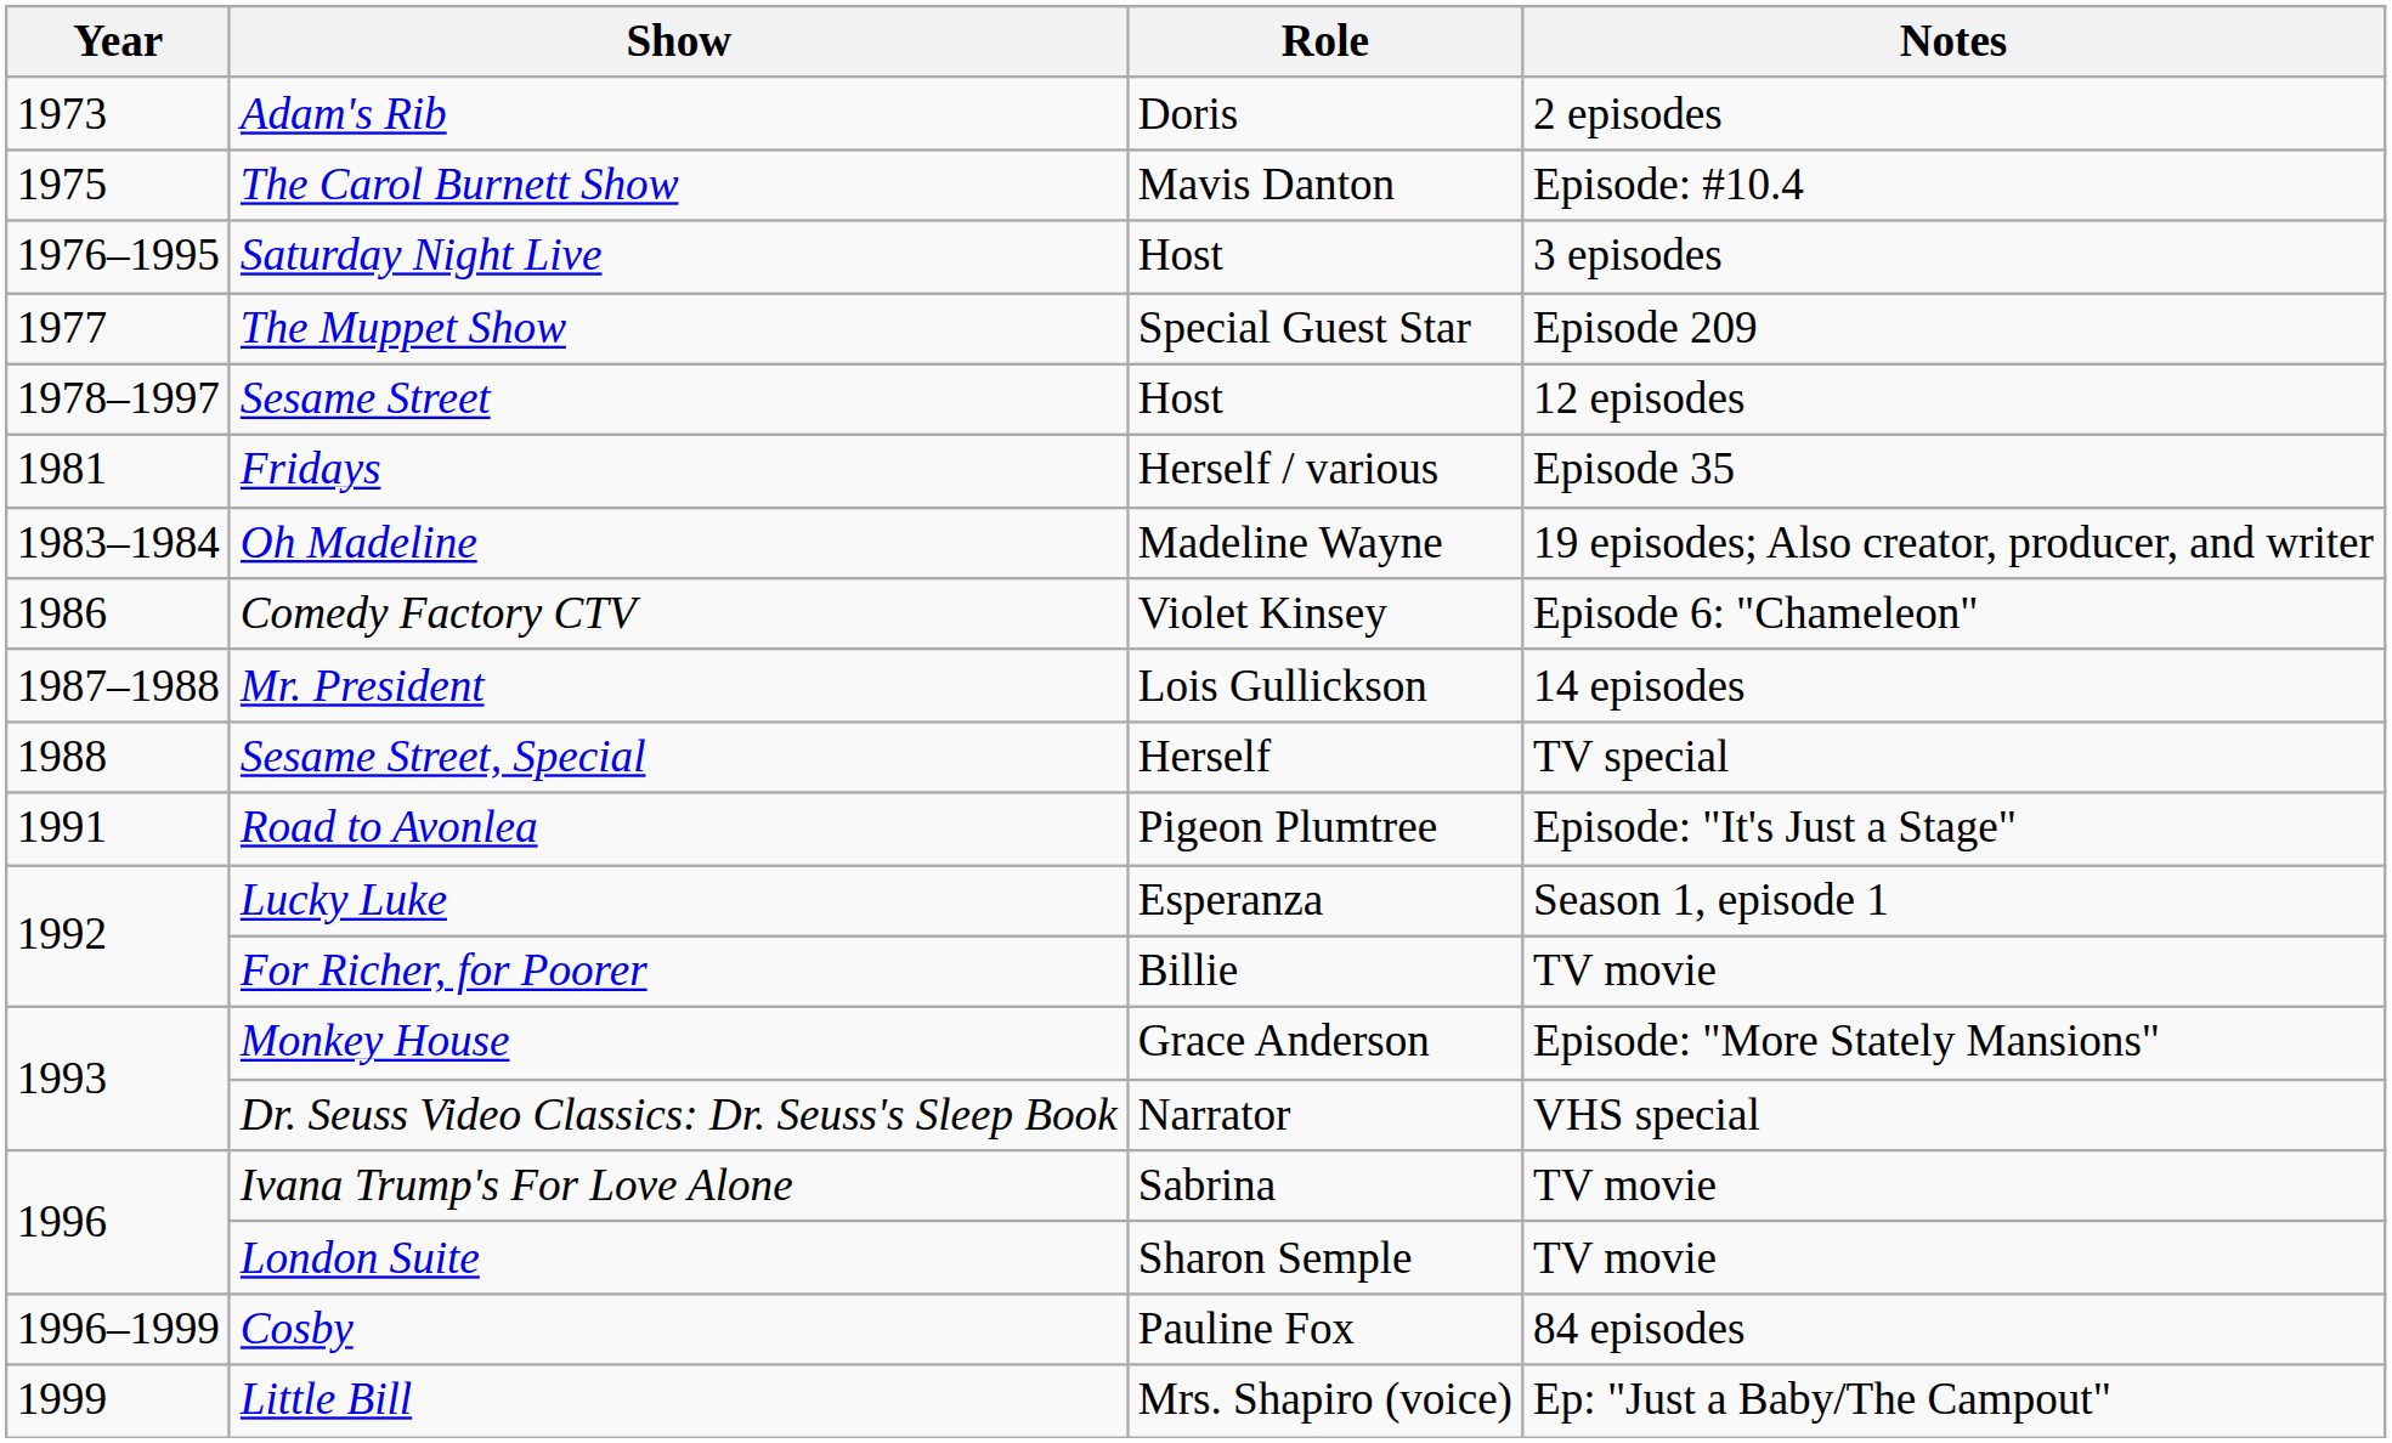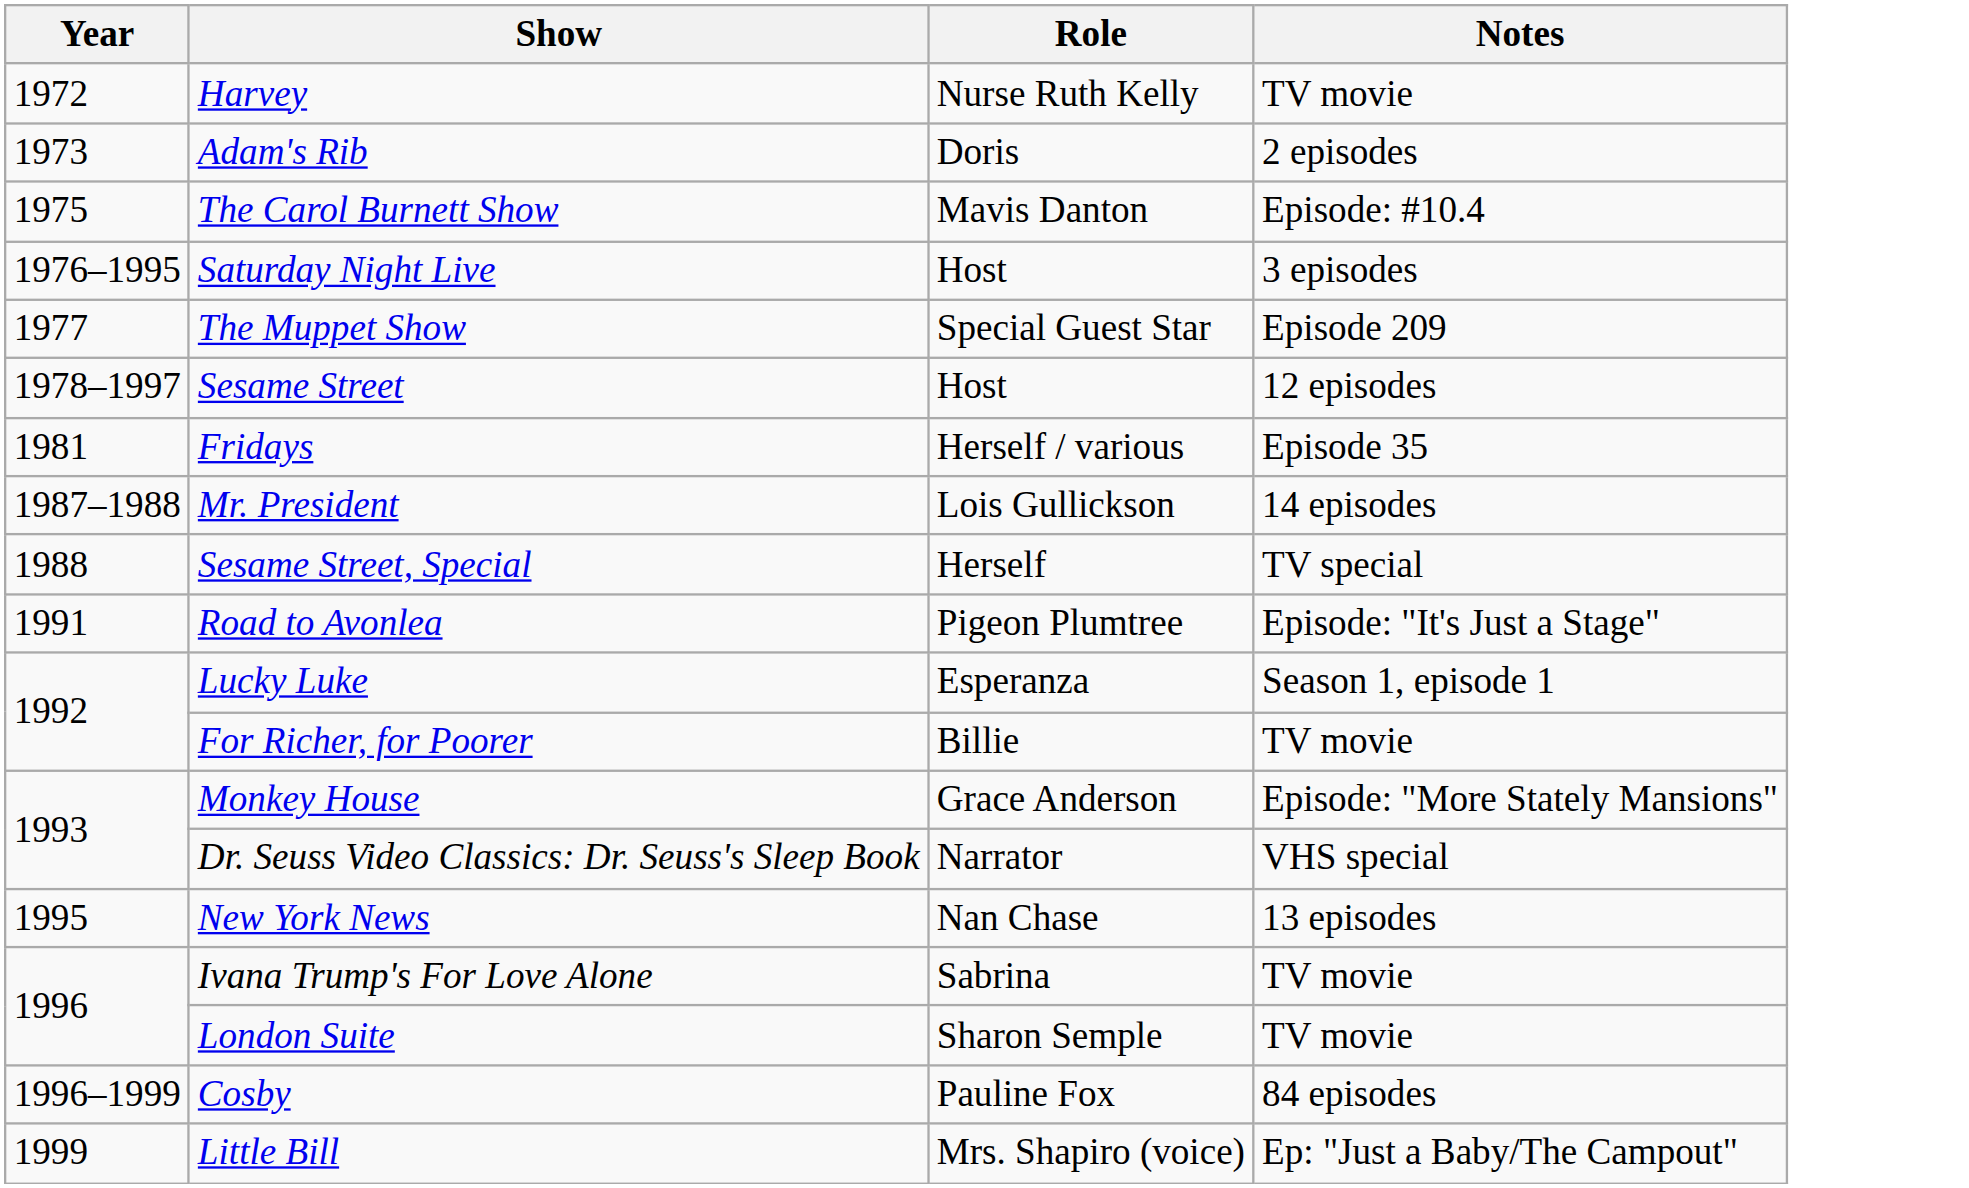 <table class="wikitable">
 <tr>
 <th>Year</th>
 <th>Show</th>
 <th>Role</th>
 <th>Notes</th>
+</tr>
+<tr>
+<td>1972</td>
+<td><em><a href='#'>Harvey</a></em></td>
+<td>Nurse Ruth Kelly</td>
+<td>TV movie</td>
 </tr>
 <tr>
 <td>1973</td>
 <td><em><a href='#'>Adam's Rib</a></em></td>
 <td>Doris</td>
 <td>2 episodes</td>
 </tr>
 <tr>
 <td>1975</td>
 <td><em><a href='#'>The Carol Burnett Show</a></em></td>
 <td>Mavis Danton</td>
 <td>Episode: #10.4</td>
 </tr>
 <tr>
 <td>1976–1995</td>
 <td><em><a href='#'>Saturday Night Live</a></em></td>
 <td>Host</td>
 <td>3 episodes</td>
 </tr>
 <tr>
 <td>1977</td>
 <td><em><a href='#'>The Muppet Show</a></em></td>
 <td>Special Guest Star</td>
 <td>Episode 209</td>
 </tr>
 <tr>
 <td>1978–1997</td>
 <td><em><a href='#'>Sesame Street</a></em></td>
 <td>Host</td>
 <td>12 episodes</td>
 </tr>
 <tr>
 <td>1981</td>
 <td><em><a href='#'>Fridays</a></em></td>
 <td>Herself / various</td>
 <td>Episode 35</td>
-</tr>
-<tr>
-<td>1983–1984</td>
-<td><em><a href='#'>Oh Madeline</a></em></td>
-<td>Madeline Wayne</td>
-<td>19 episodes; Also creator, producer, and writer</td>
-</tr>
-<tr>
-<td>1986</td>
-<td><em>Comedy Factory CTV</em></td>
-<td>Violet Kinsey</td>
-<td>Episode 6: "Chameleon"</td>
 </tr>
 <tr>
 <td>1987–1988</td>
 <td><em><a href='#'>Mr. President</a></em></td>
 <td>Lois Gullickson</td>
 <td>14 episodes</td>
 </tr>
 <tr>
 <td>1988</td>
 <td><em><a href='#'>Sesame Street, Special</a></em></td>
 <td>Herself</td>
 <td>TV special</td>
 </tr>
 <tr>
 <td>1991</td>
 <td><em><a href='#'>Road to Avonlea</a></em></td>
 <td>Pigeon Plumtree</td>
 <td>Episode: "It's Just a Stage"</td>
 </tr>
 <tr>
 <td rowspan="2">1992</td>
 <td><em><a href='#'>Lucky Luke</a></em></td>
 <td>Esperanza</td>
 <td>Season 1, episode 1</td>
 </tr>
 <tr>
 <td><em><a href='#'>For Richer, for Poorer</a></em></td>
 <td>Billie</td>
 <td>TV movie</td>
 </tr>
 <tr>
 <td rowspan="2">1993</td>
 <td><em><a href='#'>Monkey House</a></em></td>
 <td>Grace Anderson</td>
 <td>Episode: "More Stately Mansions"</td>
 </tr>
 <tr>
 <td><em>Dr. Seuss Video Classics: Dr. Seuss's Sleep Book</em></td>
 <td>Narrator</td>
 <td>VHS special</td>
 </tr>
 <tr>
+<td>1995</td>
+<td><em><a href='#'>New York News</a></em></td>
+<td>Nan Chase</td>
+<td>13 episodes</td>
+</tr>
+<tr>
 <td rowspan="2">1996</td>
 <td><em>Ivana Trump's For Love Alone</em></td>
 <td>Sabrina</td>
 <td>TV movie</td>
 </tr>
 <tr>
 <td><em><a href='#'>London Suite</a></em></td>
 <td>Sharon Semple</td>
 <td>TV movie</td>
 </tr>
 <tr>
 <td>1996–1999</td>
 <td><em><a href='#'>Cosby</a></em></td>
 <td>Pauline Fox</td>
 <td>84 episodes</td>
 </tr>
 <tr>
 <td>1999</td>
 <td><em><a href='#'>Little Bill</a></em></td>
 <td>Mrs. Shapiro (voice)</td>
 <td>Ep: "Just a Baby/The Campout"</td>
 </tr>
 </table>
